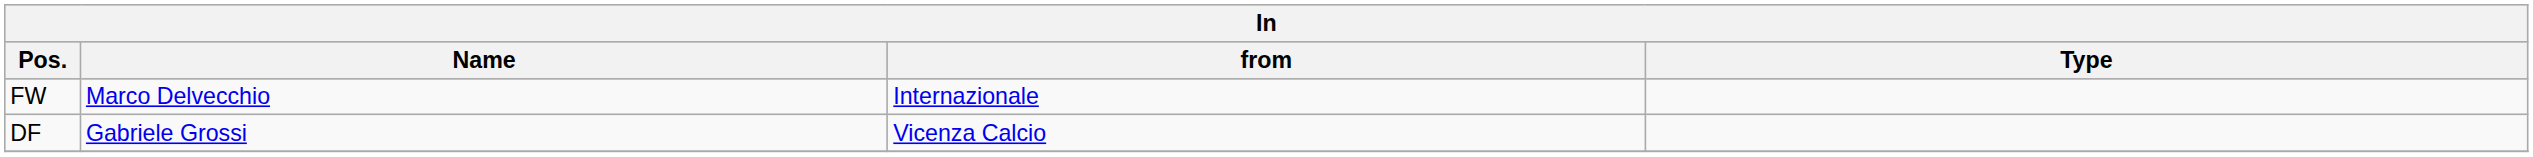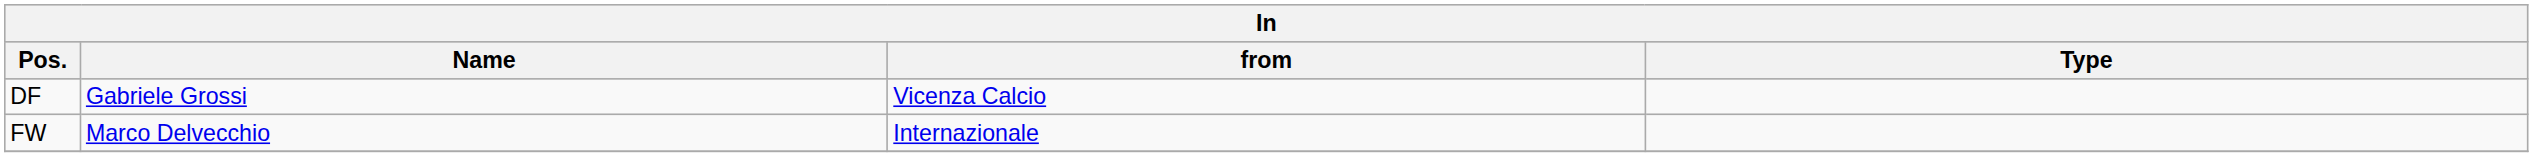 <table class="wikitable" style="font-size:90%; width:99%">
 <tr>
 <th colspan="4">In</th>
 </tr>
 <tr>
 <th width=3%>Pos.</th>
 <th width=32%>Name</th>
 <th width=30%>from</th>
 <th width=35%>Type</th>
 </tr>
 <tr>
+<td>DF</td>
+<td><a href='#'>Gabriele Grossi</a></td>
+<td><a href='#'>Vicenza Calcio</a></td>
+<td></td>
+</tr>
+<tr>
 <td>FW</td>
 <td><a href='#'>Marco Delvecchio</a></td>
 <td><a href='#'>Internazionale</a></td>
 <td></td>
 </tr>
 <tr>
-<td>DF</td>
-<td><a href='#'>Gabriele Grossi</a></td>
-<td><a href='#'>Vicenza Calcio</a></td>
-<td></td>
-</tr>
-<tr>
 </tr>
 </table>
